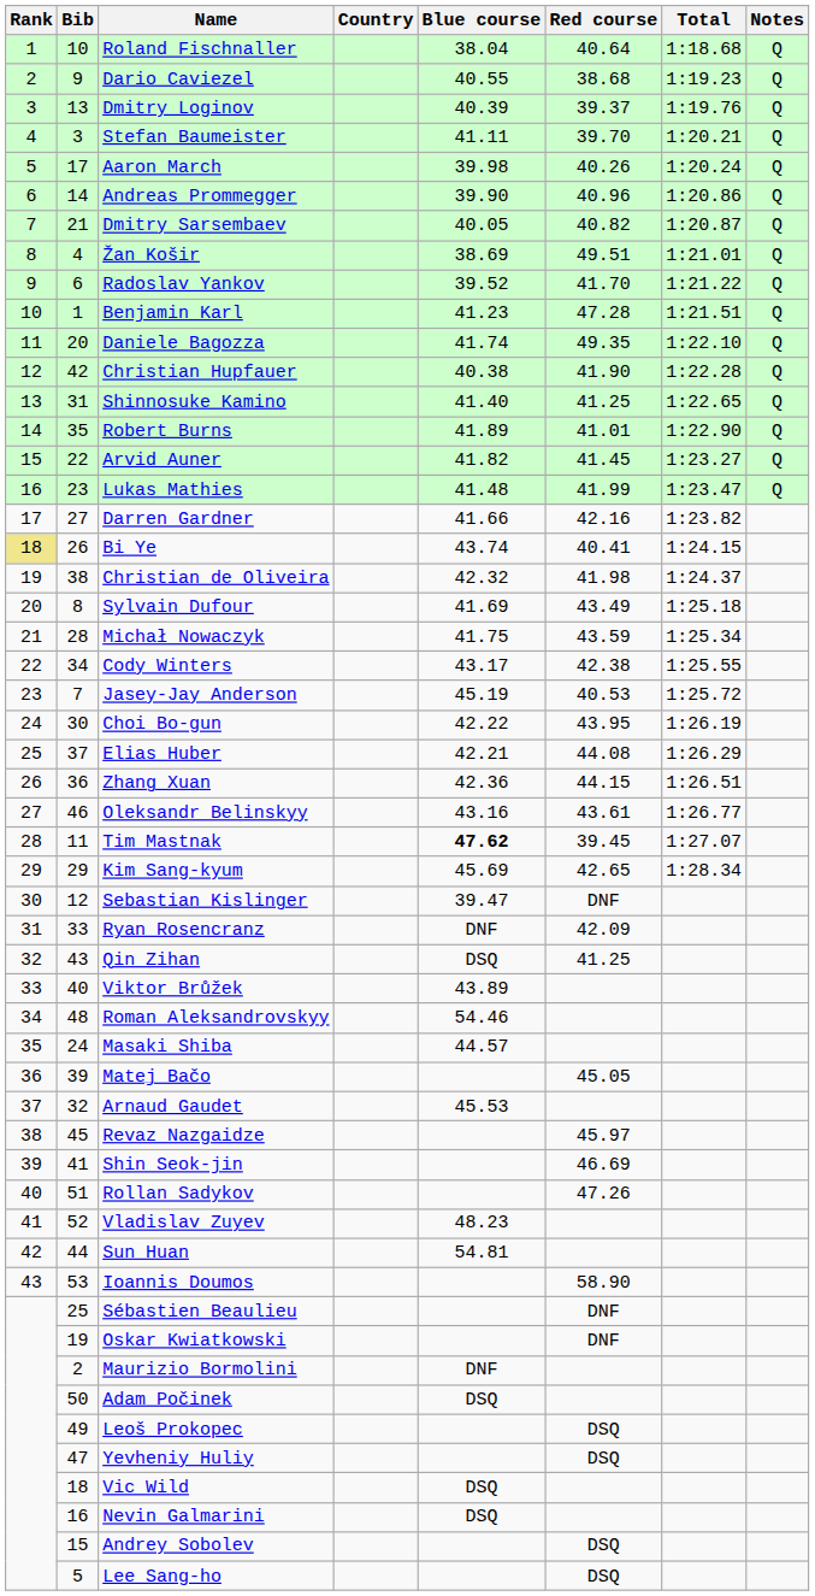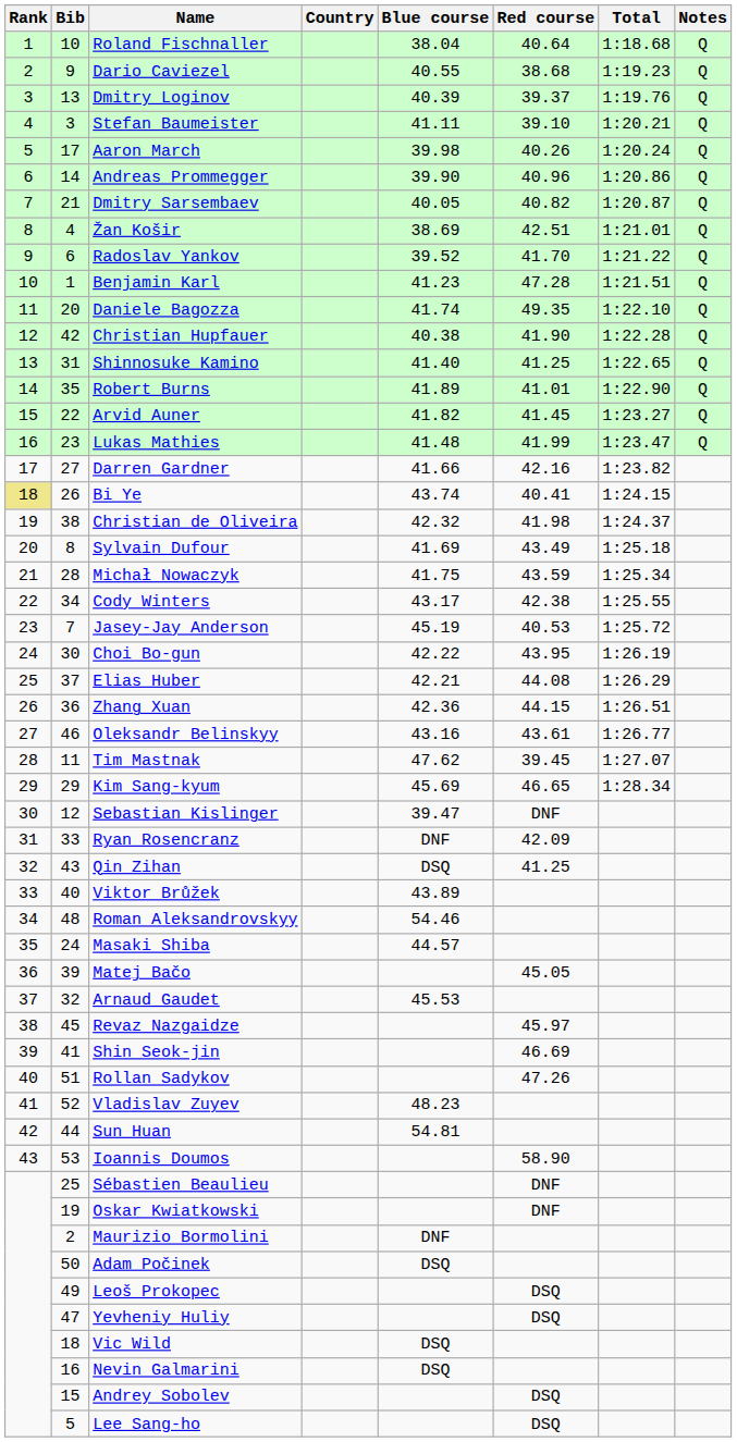 <table class="wikitable sortable" style="text-align:center">
 <tr>
 <th>Rank</th>
 <th>Bib</th>
 <th>Name</th>
 <th>Country</th>
 <th>Blue course</th>
 <th>Red course</th>
 <th>Total</th>
 <th>Notes</th>
 </tr>
 <tr bgcolor=ccffcc>
 <td>1</td>
 <td>10</td>
 <td align=left><a href='#'>Roland Fischnaller</a></td>
 <td align=left></td>
 <td>38.04</td>
 <td>40.64</td>
 <td>1:18.68</td>
 <td>Q</td>
 </tr>
 <tr bgcolor=ccffcc>
 <td>2</td>
 <td>9</td>
 <td align=left><a href='#'>Dario Caviezel</a></td>
 <td align=left></td>
 <td>40.55</td>
 <td>38.68</td>
 <td>1:19.23</td>
 <td>Q</td>
 </tr>
 <tr bgcolor=ccffcc>
 <td>3</td>
 <td>13</td>
 <td align=left><a href='#'>Dmitry Loginov</a></td>
 <td align=left></td>
 <td>40.39</td>
 <td>39.37</td>
 <td>1:19.76</td>
 <td>Q</td>
 </tr>
 <tr bgcolor=ccffcc>
 <td>4</td>
 <td>3</td>
 <td align=left><a href='#'>Stefan Baumeister</a></td>
 <td align=left></td>
 <td>41.11</td>
-<td>39.70</td>
+<td>39.10</td>
 <td>1:20.21</td>
 <td>Q</td>
 </tr>
 <tr bgcolor=ccffcc>
 <td>5</td>
 <td>17</td>
 <td align=left><a href='#'>Aaron March</a></td>
 <td align=left></td>
 <td>39.98</td>
 <td>40.26</td>
 <td>1:20.24</td>
 <td>Q</td>
 </tr>
 <tr bgcolor=ccffcc>
 <td>6</td>
 <td>14</td>
 <td align=left><a href='#'>Andreas Prommegger</a></td>
 <td align=left></td>
 <td>39.90</td>
 <td>40.96</td>
 <td>1:20.86</td>
 <td>Q</td>
 </tr>
 <tr bgcolor=ccffcc>
 <td>7</td>
 <td>21</td>
 <td align=left><a href='#'>Dmitry Sarsembaev</a></td>
 <td align=left></td>
 <td>40.05</td>
 <td>40.82</td>
 <td>1:20.87</td>
 <td>Q</td>
 </tr>
 <tr bgcolor=ccffcc>
 <td>8</td>
 <td>4</td>
 <td align=left><a href='#'>Žan Košir</a></td>
 <td align=left></td>
 <td>38.69</td>
-<td>49.51</td>
+<td>42.51</td>
 <td>1:21.01</td>
 <td>Q</td>
 </tr>
 <tr bgcolor=ccffcc>
 <td>9</td>
 <td>6</td>
 <td align=left><a href='#'>Radoslav Yankov</a></td>
 <td align=left></td>
 <td>39.52</td>
 <td>41.70</td>
 <td>1:21.22</td>
 <td>Q</td>
 </tr>
 <tr bgcolor=ccffcc>
 <td>10</td>
 <td>1</td>
 <td align=left><a href='#'>Benjamin Karl</a></td>
 <td align=left></td>
 <td>41.23</td>
 <td>47.28</td>
 <td>1:21.51</td>
 <td>Q</td>
 </tr>
 <tr bgcolor=ccffcc>
 <td>11</td>
 <td>20</td>
 <td align=left><a href='#'>Daniele Bagozza</a></td>
 <td align=left></td>
 <td>41.74</td>
 <td>49.35</td>
 <td>1:22.10</td>
 <td>Q</td>
 </tr>
 <tr bgcolor=ccffcc>
 <td>12</td>
 <td>42</td>
 <td align=left><a href='#'>Christian Hupfauer</a></td>
 <td align=left></td>
 <td>40.38</td>
 <td>41.90</td>
 <td>1:22.28</td>
 <td>Q</td>
 </tr>
 <tr bgcolor=ccffcc>
 <td>13</td>
 <td>31</td>
 <td align=left><a href='#'>Shinnosuke Kamino</a></td>
 <td align=left></td>
 <td>41.40</td>
 <td>41.25</td>
 <td>1:22.65</td>
 <td>Q</td>
 </tr>
 <tr bgcolor=ccffcc>
 <td>14</td>
 <td>35</td>
 <td align=left><a href='#'>Robert Burns</a></td>
 <td align=left></td>
 <td>41.89</td>
 <td>41.01</td>
 <td>1:22.90</td>
 <td>Q</td>
 </tr>
 <tr bgcolor=ccffcc>
 <td>15</td>
 <td>22</td>
 <td align=left><a href='#'>Arvid Auner</a></td>
 <td align=left></td>
 <td>41.82</td>
 <td>41.45</td>
 <td>1:23.27</td>
 <td>Q</td>
 </tr>
 <tr bgcolor=ccffcc>
 <td>16</td>
 <td>23</td>
 <td align=left><a href='#'>Lukas Mathies</a></td>
 <td align=left></td>
 <td>41.48</td>
 <td>41.99</td>
 <td>1:23.47</td>
 <td>Q</td>
 </tr>
 <tr>
 <td>17</td>
 <td>27</td>
 <td align=left><a href='#'>Darren Gardner</a></td>
 <td align=left></td>
 <td>41.66</td>
 <td>42.16</td>
 <td>1:23.82</td>
 <td></td>
 </tr>
 <tr>
 <td style="background: khaki;">18</td>
 <td>26</td>
 <td align=left><a href='#'>Bi Ye</a></td>
 <td align=left></td>
 <td>43.74</td>
 <td>40.41</td>
 <td>1:24.15</td>
 <td></td>
 </tr>
 <tr>
 <td>19</td>
 <td>38</td>
 <td align=left><a href='#'>Christian de Oliveira</a></td>
 <td align=left></td>
 <td>42.32</td>
 <td>41.98</td>
 <td>1:24.37</td>
 <td></td>
 </tr>
 <tr>
 <td>20</td>
 <td>8</td>
 <td align=left><a href='#'>Sylvain Dufour</a></td>
 <td align=left></td>
 <td>41.69</td>
 <td>43.49</td>
 <td>1:25.18</td>
 <td></td>
 </tr>
 <tr>
 <td>21</td>
 <td>28</td>
 <td align=left><a href='#'>Michał Nowaczyk</a></td>
 <td align=left></td>
 <td>41.75</td>
 <td>43.59</td>
 <td>1:25.34</td>
 <td></td>
 </tr>
 <tr>
 <td>22</td>
 <td>34</td>
 <td align=left><a href='#'>Cody Winters</a></td>
 <td align=left></td>
 <td>43.17</td>
 <td>42.38</td>
 <td>1:25.55</td>
 <td></td>
 </tr>
 <tr>
 <td>23</td>
 <td>7</td>
 <td align=left><a href='#'>Jasey-Jay Anderson</a></td>
 <td align=left></td>
 <td>45.19</td>
 <td>40.53</td>
 <td>1:25.72</td>
 <td></td>
 </tr>
 <tr>
 <td>24</td>
 <td>30</td>
 <td align=left><a href='#'>Choi Bo-gun</a></td>
 <td align=left></td>
 <td>42.22</td>
 <td>43.95</td>
 <td>1:26.19</td>
 <td></td>
 </tr>
 <tr>
 <td>25</td>
 <td>37</td>
 <td align=left><a href='#'>Elias Huber</a></td>
 <td align=left></td>
 <td>42.21</td>
 <td>44.08</td>
 <td>1:26.29</td>
 <td></td>
 </tr>
 <tr>
 <td>26</td>
 <td>36</td>
 <td align=left><a href='#'>Zhang Xuan</a></td>
 <td align=left></td>
 <td>42.36</td>
 <td>44.15</td>
 <td>1:26.51</td>
 <td></td>
 </tr>
 <tr>
 <td>27</td>
 <td>46</td>
 <td align=left><a href='#'>Oleksandr Belinskyy</a></td>
 <td align=left></td>
 <td>43.16</td>
 <td>43.61</td>
 <td>1:26.77</td>
 <td></td>
 </tr>
 <tr>
 <td>28</td>
 <td>11</td>
 <td align=left><a href='#'>Tim Mastnak</a></td>
 <td align=left></td>
-<td><strong>47.62</strong></td>
+<td>47.62</td>
 <td>39.45</td>
 <td>1:27.07</td>
 <td></td>
 </tr>
 <tr>
 <td>29</td>
 <td>29</td>
 <td align=left><a href='#'>Kim Sang-kyum</a></td>
 <td align=left></td>
 <td>45.69</td>
-<td>42.65</td>
+<td>46.65</td>
 <td>1:28.34</td>
 <td></td>
 </tr>
 <tr>
 <td>30</td>
 <td>12</td>
 <td align=left><a href='#'>Sebastian Kislinger</a></td>
 <td align=left></td>
 <td>39.47</td>
 <td>DNF</td>
 <td></td>
 <td></td>
 </tr>
 <tr>
 <td>31</td>
 <td>33</td>
 <td align=left><a href='#'>Ryan Rosencranz</a></td>
 <td align=left></td>
 <td>DNF</td>
 <td>42.09</td>
 <td></td>
 <td></td>
 </tr>
 <tr>
 <td>32</td>
 <td>43</td>
 <td align=left><a href='#'>Qin Zihan</a></td>
 <td align=left></td>
 <td>DSQ</td>
 <td>41.25</td>
 <td></td>
 <td></td>
 </tr>
 <tr>
 <td>33</td>
 <td>40</td>
 <td align=left><a href='#'>Viktor Brůžek</a></td>
 <td align=left></td>
 <td>43.89</td>
 <td></td>
 <td></td>
 <td></td>
 </tr>
 <tr>
 <td>34</td>
 <td>48</td>
 <td align=left><a href='#'>Roman Aleksandrovskyy</a></td>
 <td align=left></td>
 <td>54.46</td>
 <td></td>
 <td></td>
 <td></td>
 </tr>
 <tr>
 <td>35</td>
 <td>24</td>
 <td align=left><a href='#'>Masaki Shiba</a></td>
 <td align=left></td>
 <td>44.57</td>
 <td></td>
 <td></td>
 <td></td>
 </tr>
 <tr>
 <td>36</td>
 <td>39</td>
 <td align=left><a href='#'>Matej Bačo</a></td>
 <td align=left></td>
 <td></td>
 <td>45.05</td>
 <td></td>
 <td></td>
 </tr>
 <tr>
 <td>37</td>
 <td>32</td>
 <td align=left><a href='#'>Arnaud Gaudet</a></td>
 <td align=left></td>
 <td>45.53</td>
 <td></td>
 <td></td>
 <td></td>
 </tr>
 <tr>
 <td>38</td>
 <td>45</td>
 <td align=left><a href='#'>Revaz Nazgaidze</a></td>
 <td align=left></td>
 <td></td>
 <td>45.97</td>
 <td></td>
 <td></td>
 </tr>
 <tr>
 <td>39</td>
 <td>41</td>
 <td align=left><a href='#'>Shin Seok-jin</a></td>
 <td align=left></td>
 <td></td>
 <td>46.69</td>
 <td></td>
 <td></td>
 </tr>
 <tr>
 <td>40</td>
 <td>51</td>
 <td align=left><a href='#'>Rollan Sadykov</a></td>
 <td align=left></td>
 <td></td>
 <td>47.26</td>
 <td></td>
 <td></td>
 </tr>
 <tr>
 <td>41</td>
 <td>52</td>
 <td align=left><a href='#'>Vladislav Zuyev</a></td>
 <td align=left></td>
 <td>48.23</td>
 <td></td>
 <td></td>
 <td></td>
 </tr>
 <tr>
 <td>42</td>
 <td>44</td>
 <td align=left><a href='#'>Sun Huan</a></td>
 <td align=left></td>
 <td>54.81</td>
 <td></td>
 <td></td>
 <td></td>
 </tr>
 <tr>
 <td>43</td>
 <td>53</td>
 <td align=left><a href='#'>Ioannis Doumos</a></td>
 <td align=left></td>
 <td></td>
 <td>58.90</td>
 <td></td>
 <td></td>
 </tr>
 <tr>
 <td rowspan=10></td>
 <td>25</td>
 <td align=left><a href='#'>Sébastien Beaulieu</a></td>
 <td align=left></td>
 <td></td>
 <td>DNF</td>
 <td></td>
 <td></td>
 </tr>
 <tr>
 <td>19</td>
 <td align=left><a href='#'>Oskar Kwiatkowski</a></td>
 <td align=left></td>
 <td></td>
 <td>DNF</td>
 <td></td>
 <td></td>
 </tr>
 <tr>
 <td>2</td>
 <td align=left><a href='#'>Maurizio Bormolini</a></td>
 <td align=left></td>
 <td>DNF</td>
 <td></td>
 <td></td>
 <td></td>
 </tr>
 <tr>
 <td>50</td>
 <td align=left><a href='#'>Adam Počinek</a></td>
 <td align=left></td>
 <td>DSQ</td>
 <td></td>
 <td></td>
 <td></td>
 </tr>
 <tr>
 <td>49</td>
 <td align=left><a href='#'>Leoš Prokopec</a></td>
 <td align=left></td>
 <td></td>
 <td>DSQ</td>
 <td></td>
 <td></td>
 </tr>
 <tr>
 <td>47</td>
 <td align=left><a href='#'>Yevheniy Huliy</a></td>
 <td align=left></td>
 <td></td>
 <td>DSQ</td>
 <td></td>
 <td></td>
 </tr>
 <tr>
 <td>18</td>
 <td align=left><a href='#'>Vic Wild</a></td>
 <td align=left></td>
 <td>DSQ</td>
 <td></td>
 <td></td>
 <td></td>
 </tr>
 <tr>
 <td>16</td>
 <td align=left><a href='#'>Nevin Galmarini</a></td>
 <td align=left></td>
 <td>DSQ</td>
 <td></td>
 <td></td>
 <td></td>
 </tr>
 <tr>
 <td>15</td>
 <td align=left><a href='#'>Andrey Sobolev</a></td>
 <td align=left></td>
 <td></td>
 <td>DSQ</td>
 <td></td>
 <td></td>
 </tr>
 <tr>
 <td>5</td>
 <td align=left><a href='#'>Lee Sang-ho</a></td>
 <td align=left></td>
 <td></td>
 <td>DSQ</td>
 <td></td>
 <td></td>
 </tr>
 </table>
